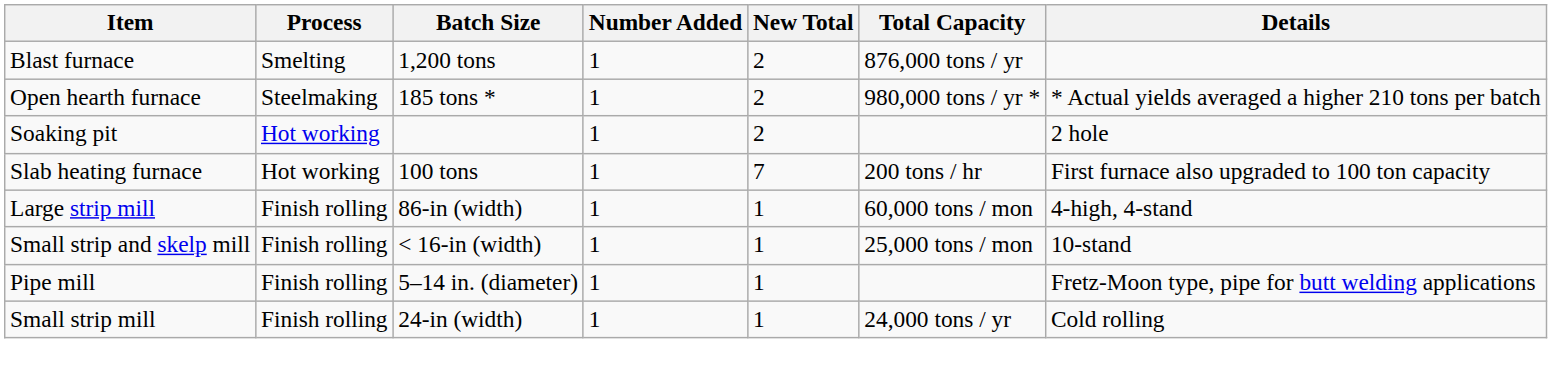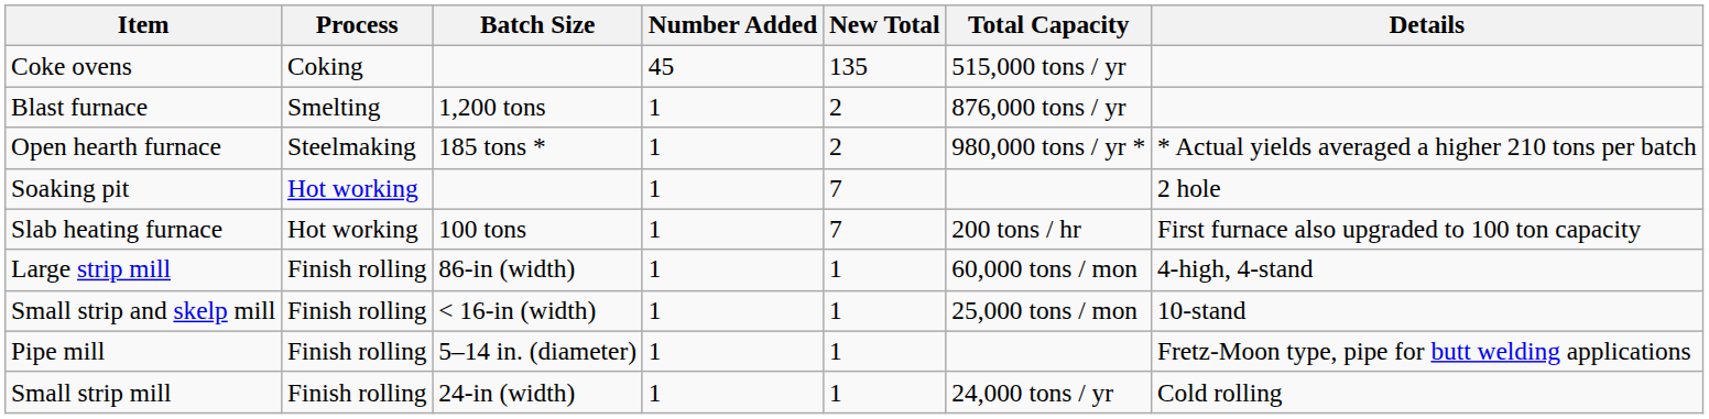 <table class="wikitable">
 <tr>
 <th>Item</th>
 <th>Process</th>
 <th>Batch Size</th>
 <th>Number Added</th>
 <th>New Total</th>
 <th>Total Capacity</th>
 <th>Details</th>
+</tr>
+<tr>
+<td>Coke ovens</td>
+<td>Coking</td>
+<td></td>
+<td>45</td>
+<td>135</td>
+<td>515,000 tons / yr</td>
+<td></td>
 </tr>
 <tr>
 <td>Blast furnace</td>
 <td>Smelting</td>
 <td>1,200 tons</td>
 <td>1</td>
 <td>2</td>
 <td>876,000 tons / yr</td>
 <td></td>
 </tr>
 <tr>
 <td>Open hearth furnace</td>
 <td>Steelmaking</td>
 <td>185 tons *</td>
 <td>1</td>
 <td>2</td>
 <td>980,000 tons / yr *</td>
 <td>* Actual yields averaged a higher 210 tons per batch</td>
 </tr>
 <tr>
 <td>Soaking pit</td>
 <td><a href='#'>Hot working</a></td>
 <td></td>
 <td>1</td>
-<td>2</td>
+<td>7</td>
 <td></td>
 <td>2 hole</td>
 </tr>
 <tr>
 <td>Slab heating furnace</td>
 <td>Hot working</td>
 <td>100 tons</td>
 <td>1</td>
 <td>7</td>
 <td>200 tons / hr</td>
 <td>First furnace also upgraded to 100 ton capacity</td>
 </tr>
 <tr>
 <td>Large <a href='#'>strip mill</a></td>
 <td>Finish rolling</td>
 <td>86-in (width)</td>
 <td>1</td>
 <td>1</td>
 <td>60,000 tons / mon</td>
 <td>4-high, 4-stand</td>
 </tr>
 <tr>
 <td>Small strip and <a href='#'>skelp</a> mill</td>
 <td>Finish rolling</td>
 <td>< 16-in (width)</td>
 <td>1</td>
 <td>1</td>
 <td>25,000 tons / mon</td>
 <td>10-stand</td>
 </tr>
 <tr>
 <td>Pipe mill</td>
 <td>Finish rolling</td>
 <td>5–14 in. (diameter)</td>
 <td>1</td>
 <td>1</td>
 <td></td>
 <td>Fretz-Moon type, pipe for <a href='#'>butt welding</a> applications</td>
 </tr>
 <tr>
 <td>Small strip mill</td>
 <td>Finish rolling</td>
 <td>24-in (width)</td>
 <td>1</td>
 <td>1</td>
 <td>24,000 tons / yr</td>
 <td>Cold rolling</td>
 </tr>
 </table>
